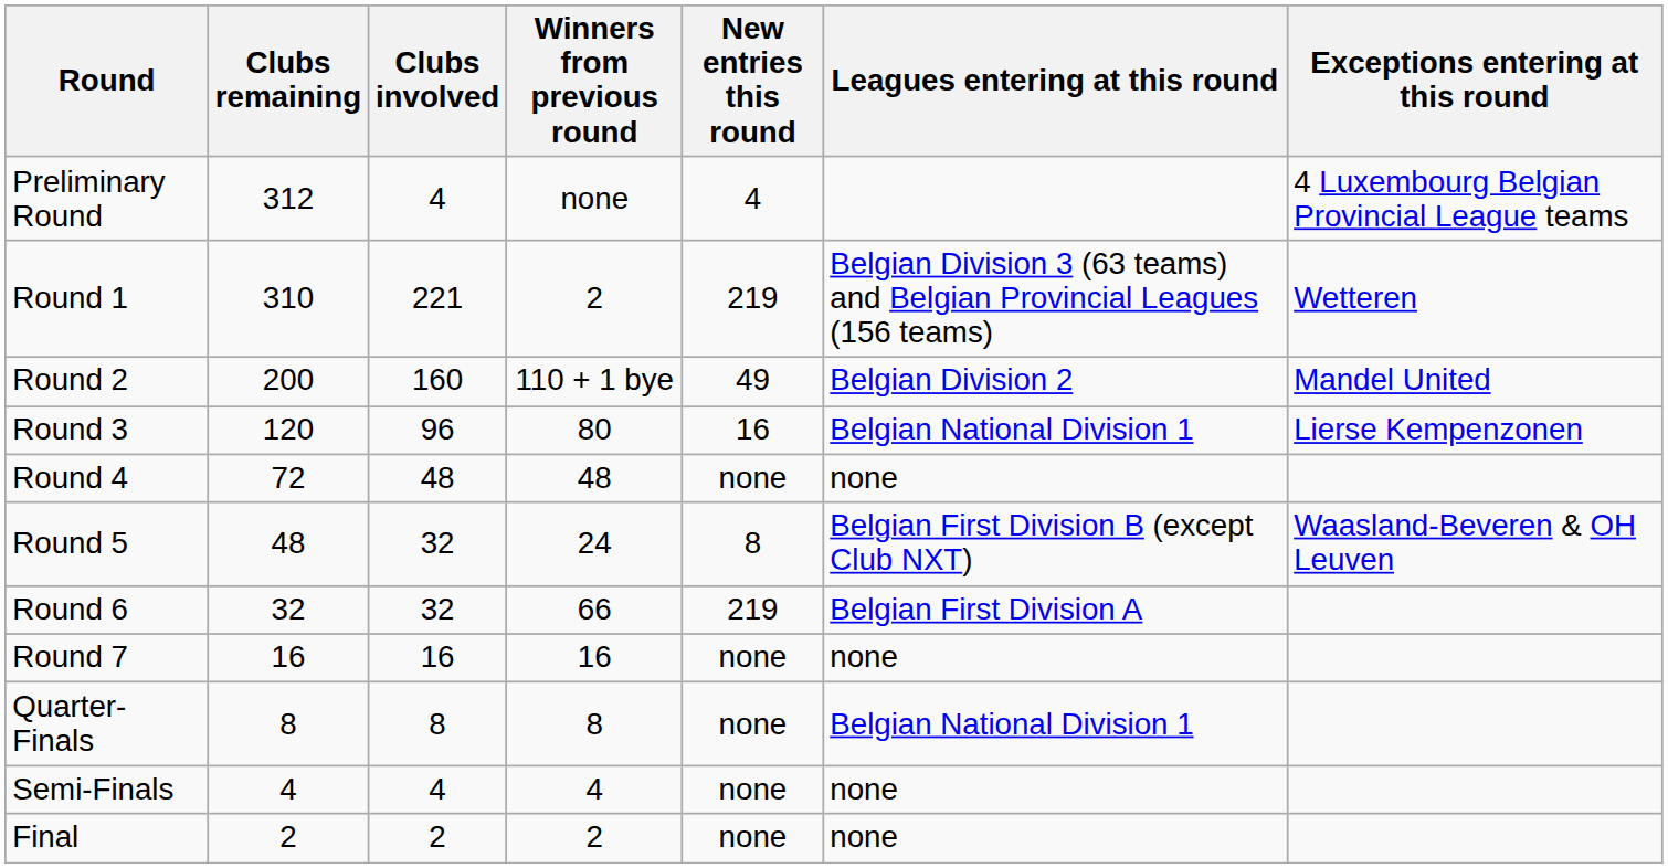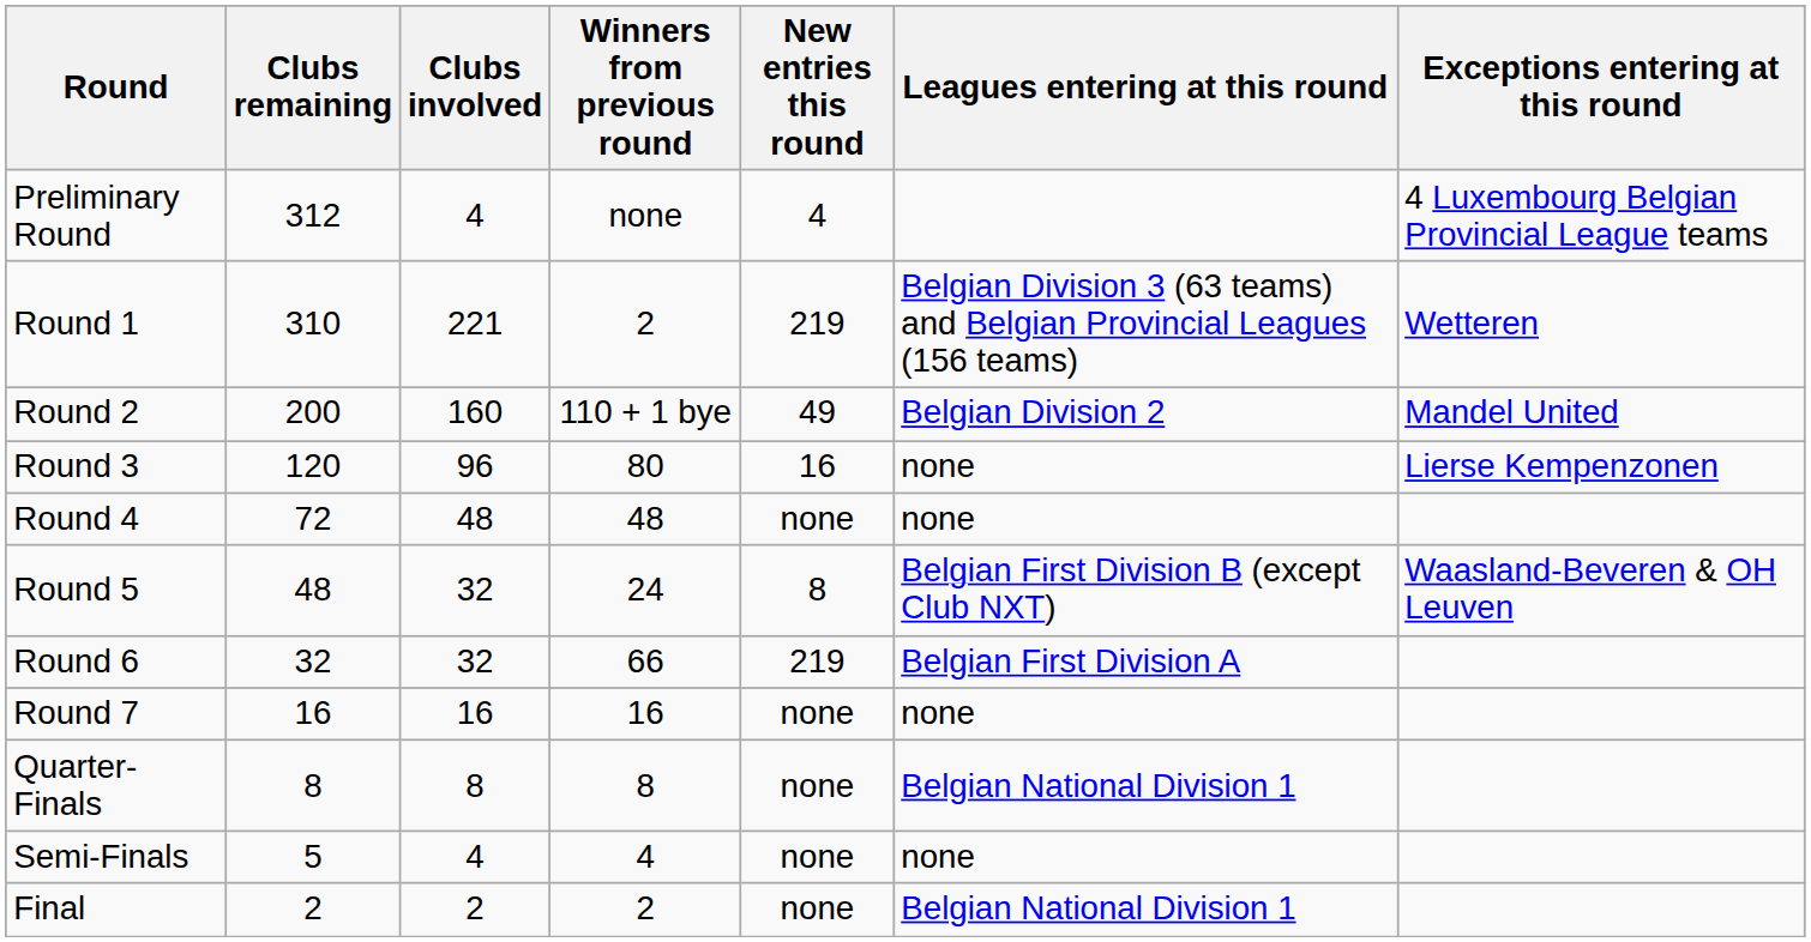 <table class="wikitable">
 <tr>
 <th>Round</th>
 <th>Clubs<br>remaining</th>
 <th>Clubs<br>involved</th>
 <th>Winners from<br>previous round</th>
 <th>New entries<br>this round</th>
 <th>Leagues entering at this round</th>
 <th>Exceptions entering at this round</th>
 </tr>
 <tr>
 <td>Preliminary Round</td>
 <td style="text-align:center;">312</td>
 <td style="text-align:center;">4</td>
 <td style="text-align:center;">none</td>
 <td style="text-align:center;">4</td>
 <td></td>
 <td>4 <a href='#'>Luxembourg Belgian Provincial League</a> teams</td>
 </tr>
 <tr>
 <td>Round 1</td>
 <td style="text-align:center;">310</td>
 <td style="text-align:center;">221</td>
 <td style="text-align:center;">2</td>
 <td style="text-align:center;">219</td>
 <td><a href='#'>Belgian Division 3</a> (63 teams) and <a href='#'>Belgian Provincial Leagues</a> (156 teams)</td>
 <td><a href='#'>Wetteren</a> </td>
 </tr>
 <tr>
 <td>Round 2</td>
 <td style="text-align:center;">200</td>
 <td style="text-align:center;">160</td>
 <td style="text-align:center;">110 + 1 bye</td>
 <td style="text-align:center;">49</td>
 <td><a href='#'>Belgian Division 2</a></td>
 <td><a href='#'>Mandel United</a> </td>
 </tr>
 <tr>
 <td>Round 3</td>
 <td style="text-align:center;">120</td>
 <td style="text-align:center;">96</td>
 <td style="text-align:center;">80</td>
 <td style="text-align:center;">16</td>
-<td><a href='#'>Belgian National Division 1</a></td>
+<td>none</td>
 <td><a href='#'>Lierse Kempenzonen</a> </td>
 </tr>
 <tr>
 <td>Round 4</td>
 <td style="text-align:center;">72</td>
 <td style="text-align:center;">48</td>
 <td style="text-align:center;">48</td>
 <td style="text-align:center;">none</td>
 <td>none</td>
 <td></td>
 </tr>
 <tr>
 <td>Round 5</td>
 <td style="text-align:center;">48</td>
 <td style="text-align:center;">32</td>
 <td style="text-align:center;">24</td>
 <td style="text-align:center;">8</td>
 <td><a href='#'>Belgian First Division B</a> (except <a href='#'>Club NXT</a>)</td>
 <td><a href='#'>Waasland-Beveren</a> & <a href='#'>OH Leuven</a> </td>
 </tr>
 <tr>
 <td>Round 6</td>
 <td style="text-align:center;">32</td>
 <td style="text-align:center;">32</td>
 <td style="text-align:center;">66</td>
 <td style="text-align:center;">219</td>
 <td><a href='#'>Belgian First Division A</a></td>
 <td></td>
 </tr>
 <tr>
 <td>Round 7</td>
 <td style="text-align:center;">16</td>
 <td style="text-align:center;">16</td>
 <td style="text-align:center;">16</td>
 <td style="text-align:center;">none</td>
 <td>none</td>
 <td></td>
 </tr>
 <tr>
 <td>Quarter-Finals</td>
 <td style="text-align:center;">8</td>
 <td style="text-align:center;">8</td>
 <td style="text-align:center;">8</td>
 <td style="text-align:center;">none</td>
 <td><a href='#'>Belgian National Division 1</a></td>
 <td></td>
 </tr>
 <tr>
 <td>Semi-Finals</td>
-<td style="text-align:center;">4</td>
+<td style="text-align:center;">5</td>
 <td style="text-align:center;">4</td>
 <td style="text-align:center;">4</td>
 <td style="text-align:center;">none</td>
 <td>none</td>
 <td></td>
 </tr>
 <tr>
 <td>Final</td>
 <td style="text-align:center;">2</td>
 <td style="text-align:center;">2</td>
 <td style="text-align:center;">2</td>
 <td style="text-align:center;">none</td>
-<td>none</td>
+<td><a href='#'>Belgian National Division 1</a></td>
 <td></td>
 </tr>
 </table>
